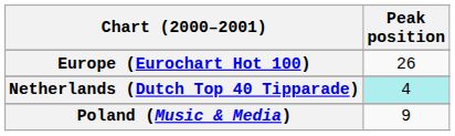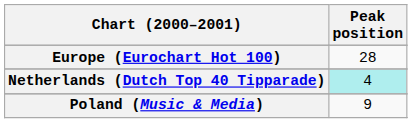 <table class="wikitable sortable plainrowheaders" style="text-align:center">
 <tr>
 <th>Chart (2000–2001)</th>
 <th>Peak<br>position</th>
 </tr>
 <tr>
 </tr>
 <tr>
 </tr>
 <tr>
 <th scope="row">Europe (<a href='#'>Eurochart Hot 100</a>)</th>
-<td>26</td>
+<td>28</td>
 </tr>
 <tr>
 </tr>
 <tr>
 </tr>
 <tr>
 </tr>
 <tr>
 <th scope="row">Netherlands (<a href='#'>Dutch Top 40 Tipparade</a>)</th>
 <td style="background: paleturquoise;">4</td>
 </tr>
 <tr>
 </tr>
 <tr>
 </tr>
 <tr>
 <th scope="row">Poland (<em><a href='#'>Music & Media</a></em>)</th>
 <td>9</td>
 </tr>
 <tr>
 </tr>
 <tr>
 </tr>
 <tr>
 </tr>
 </table>
